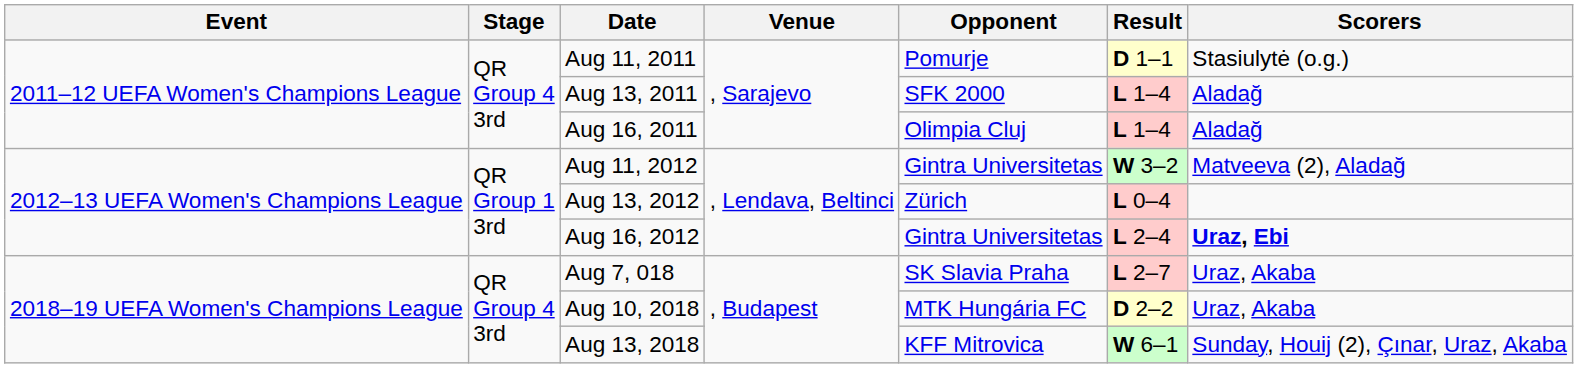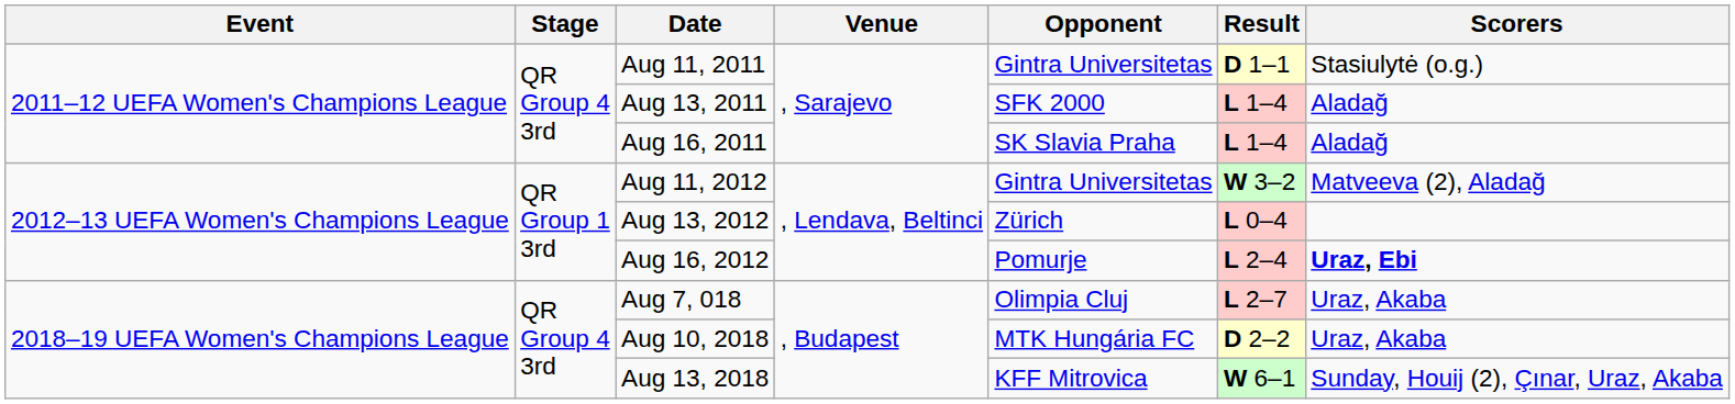 <table class=wikitable>
 <tr>
 <th>Event</th>
 <th>Stage</th>
 <th>Date</th>
 <th>Venue</th>
 <th>Opponent</th>
 <th>Result</th>
 <th>Scorers</th>
 </tr>
 <tr>
 <td rowspan=3><a href='#'>2011–12 UEFA Women's Champions League</a></td>
 <td rowspan=3>QR<br><a href='#'>Group 4</a><br>3rd</td>
 <td>Aug 11, 2011</td>
 <td rowspan=3>, <a href='#'>Sarajevo</a></td>
-<td> <a href='#'>Pomurje</a></td>
+<td> <a href='#'>Gintra Universitetas</a></td>
 <td bgcolor=ffffcc><strong>D</strong> 1–1</td>
 <td>Stasiulytė (o.g.)</td>
 </tr>
 <tr>
 <td>Aug 13, 2011</td>
 <td> <a href='#'>SFK 2000</a></td>
 <td bgcolor=ffcccc><strong>L</strong> 1–4</td>
 <td><a href='#'>Aladağ</a></td>
 </tr>
 <tr>
 <td>Aug 16, 2011</td>
-<td> <a href='#'>Olimpia Cluj</a></td>
+<td> <a href='#'>SK Slavia Praha</a></td>
 <td bgcolor=ffcccc><strong>L</strong> 1–4</td>
 <td><a href='#'>Aladağ</a></td>
 </tr>
 <tr>
 <td rowspan=3><a href='#'>2012–13 UEFA Women's Champions League</a></td>
 <td rowspan=3>QR<br><a href='#'>Group 1</a><br>3rd</td>
 <td>Aug 11, 2012</td>
 <td rowspan=3>, <a href='#'>Lendava</a>, <a href='#'>Beltinci</a></td>
 <td> <a href='#'>Gintra Universitetas</a></td>
 <td bgcolor=ccffcc><strong>W</strong> 3–2</td>
 <td><a href='#'>Matveeva</a> (2), <a href='#'>Aladağ</a></td>
 </tr>
 <tr>
 <td>Aug 13, 2012</td>
 <td> <a href='#'>Zürich</a></td>
 <td bgcolor=ffcccc><strong>L</strong> 0–4</td>
 <td></td>
 </tr>
 <tr>
 <td>Aug 16, 2012</td>
-<td> <a href='#'>Gintra Universitetas</a></td>
+<td> <a href='#'>Pomurje</a></td>
 <td bgcolor=ffcccc><strong>L</strong> 2–4</td>
 <td><strong><a href='#'>Uraz</a>, <a href='#'>Ebi</a></strong></td>
 </tr>
 <tr>
 <td rowspan=3><a href='#'>2018–19 UEFA Women's Champions League</a></td>
 <td rowspan=3>QR<br><a href='#'>Group 4</a><br>3rd</td>
 <td>Aug 7, 018</td>
 <td rowspan=3>, <a href='#'>Budapest</a></td>
-<td> <a href='#'>SK Slavia Praha</a></td>
+<td> <a href='#'>Olimpia Cluj</a></td>
 <td bgcolor=ffcccc><strong>L</strong> 2–7</td>
 <td><a href='#'>Uraz</a>, <a href='#'>Akaba</a></td>
 </tr>
 <tr>
 <td>Aug 10, 2018</td>
 <td> <a href='#'>MTK Hungária FC</a></td>
 <td bgcolor=ffffcc><strong>D</strong> 2–2</td>
 <td><a href='#'>Uraz</a>, <a href='#'>Akaba</a></td>
 </tr>
 <tr>
 <td>Aug 13, 2018</td>
 <td> <a href='#'>KFF Mitrovica</a></td>
 <td bgcolor=ccffcc><strong>W</strong> 6–1</td>
 <td><a href='#'>Sunday</a>, <a href='#'>Houij</a> (2), <a href='#'>Çınar</a>, <a href='#'>Uraz</a>, <a href='#'>Akaba</a></td>
 </tr>
 </table>
